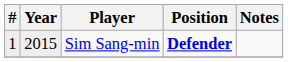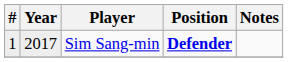 <table class="wikitable">
 <tr>
 <th>#</th>
 <th>Year</th>
 <th>Player</th>
 <th>Position</th>
 <th>Notes</th>
 </tr>
 <tr>
 <td style="background:#eeeeee">1</td>
-<td style="background:#eeeeee">2015</td>
+<td style="background:#eeeeee">2017</td>
 <td> <a href='#'>Sim Sang-min</a></td>
 <td><strong><a href='#'>Defender</a></strong></td>
 <td></td>
 </tr>
 <tr>
 </tr>
 </table>
